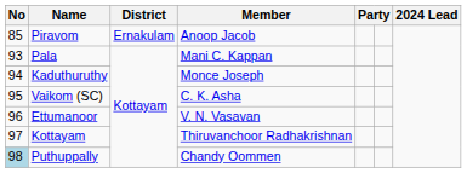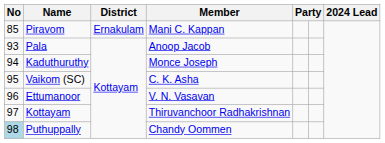 <table class="wikitable sortable">
 <tr>
 <th>No</th>
 <th>Name</th>
 <th>District</th>
 <th>Member</th>
 <th colspan=2>Party</th>
 <th colspan=2>2024 Lead</th>
 </tr>
 <tr>
 <td>85</td>
 <td><a href='#'>Piravom</a></td>
 <td><a href='#'>Ernakulam</a></td>
-<td><a href='#'>Anoop Jacob</a></td>
+<td><a href='#'>Mani C. Kappan</a></td>
 <td></td>
 <td></td>
 </tr>
 <tr>
 <td>93</td>
 <td><a href='#'>Pala</a></td>
 <td rowspan=6><a href='#'>Kottayam</a></td>
-<td><a href='#'>Mani C. Kappan</a></td>
+<td><a href='#'>Anoop Jacob</a></td>
 <td></td>
 <td></td>
 </tr>
 <tr>
 <td>94</td>
 <td><a href='#'>Kaduthuruthy</a></td>
 <td><a href='#'>Monce Joseph</a></td>
 <td></td>
 <td></td>
 </tr>
 <tr>
 <td>95</td>
 <td><a href='#'>Vaikom</a> (SC)</td>
 <td><a href='#'>C. K. Asha</a></td>
 <td></td>
 <td></td>
 </tr>
 <tr>
 <td>96</td>
 <td><a href='#'>Ettumanoor</a></td>
 <td><a href='#'>V. N. Vasavan</a></td>
 <td></td>
 <td></td>
 </tr>
 <tr>
 <td>97</td>
 <td><a href='#'>Kottayam</a></td>
 <td><a href='#'>Thiruvanchoor Radhakrishnan</a></td>
 <td></td>
 <td></td>
 </tr>
 <tr>
 <td style="background: lightblue;">98</td>
 <td><a href='#'>Puthuppally</a></td>
 <td><a href='#'>Chandy Oommen</a></td>
 <td></td>
 <td></td>
 </tr>
 </table>
